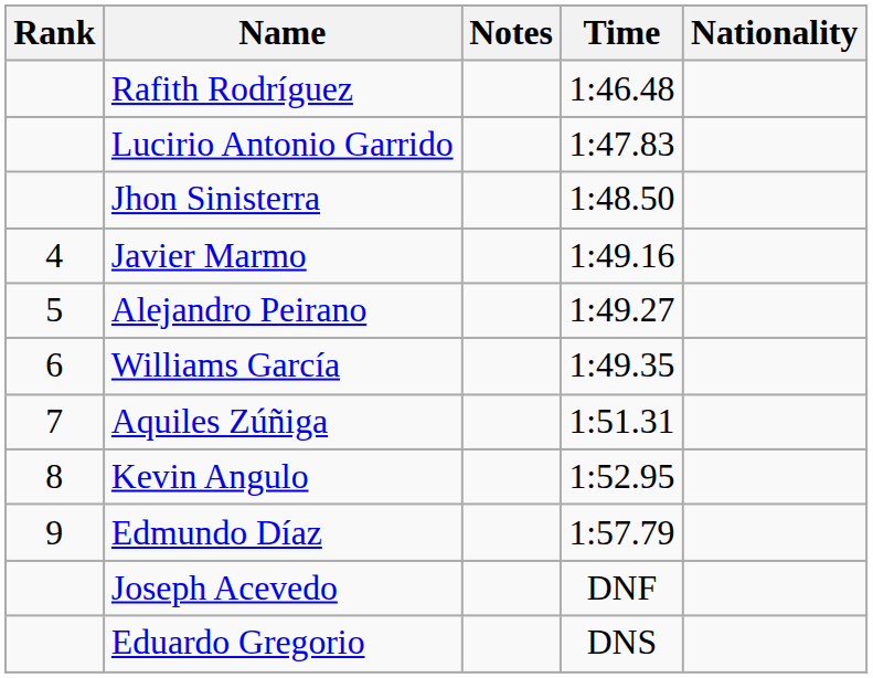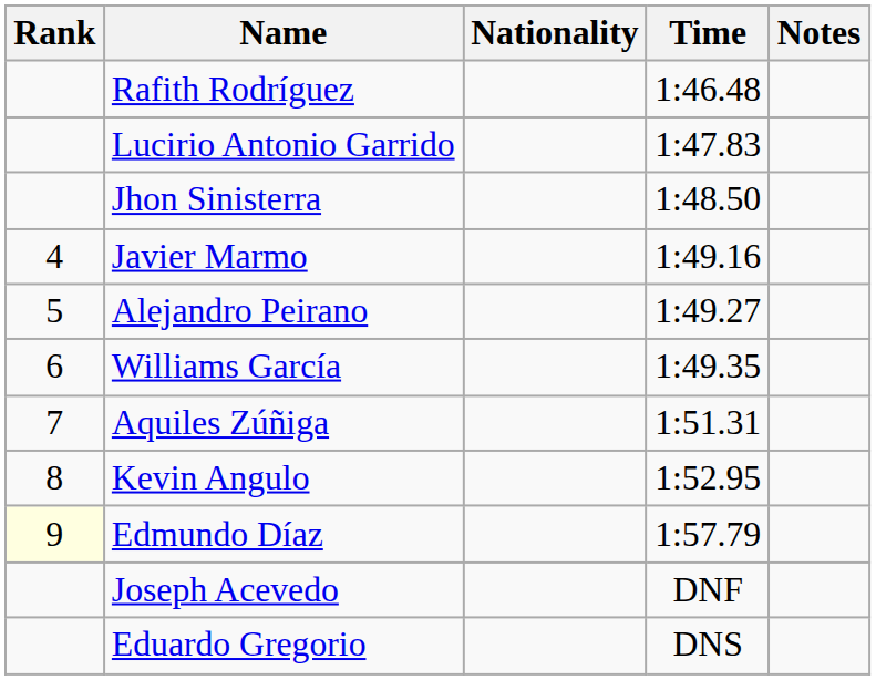 <table class="wikitable sortable" style="text-align:center">
 <tr>
 <th>Rank</th>
 <th>Name</th>
+<th>Nationality</th>
+<th>Time</th>
 <th>Notes</th>
-<th>Time</th>
-<th>Nationality</th>
 </tr>
 <tr>
 <td align=center></td>
 <td align=left><a href='#'>Rafith Rodríguez</a></td>
+<td align=left></td>
+<td>1:46.48</td>
 <td></td>
-<td>1:46.48</td>
-<td align=left></td>
 </tr>
 <tr>
 <td align=center></td>
 <td align=left><a href='#'>Lucirio Antonio Garrido</a></td>
+<td align=left></td>
+<td>1:47.83</td>
 <td></td>
-<td>1:47.83</td>
-<td align=left></td>
 </tr>
 <tr>
 <td align=center></td>
 <td align=left><a href='#'>Jhon Sinisterra</a></td>
+<td align=left></td>
+<td>1:48.50</td>
 <td></td>
-<td>1:48.50</td>
-<td align=left></td>
 </tr>
 <tr>
 <td align=center>4</td>
 <td align=left><a href='#'>Javier Marmo</a></td>
+<td align=left></td>
+<td>1:49.16</td>
 <td></td>
-<td>1:49.16</td>
-<td align=left></td>
 </tr>
 <tr>
 <td align=center>5</td>
 <td align=left><a href='#'>Alejandro Peirano</a></td>
+<td align=left></td>
+<td>1:49.27</td>
 <td></td>
-<td>1:49.27</td>
-<td align=left></td>
 </tr>
 <tr>
 <td align=center>6</td>
 <td align=left><a href='#'>Williams García</a></td>
+<td align=left></td>
+<td>1:49.35</td>
 <td></td>
-<td>1:49.35</td>
-<td align=left></td>
 </tr>
 <tr>
 <td align=center>7</td>
 <td align=left><a href='#'>Aquiles Zúñiga</a></td>
+<td align=left></td>
+<td>1:51.31</td>
 <td></td>
-<td>1:51.31</td>
-<td align=left></td>
 </tr>
 <tr>
 <td align=center>8</td>
 <td align=left><a href='#'>Kevin Angulo</a></td>
+<td align=left></td>
+<td>1:52.95</td>
 <td></td>
-<td>1:52.95</td>
-<td align=left></td>
 </tr>
 <tr>
-<td align=center>9</td>
+<td align=center style="background: lightyellow;">9</td>
 <td align=left><a href='#'>Edmundo Díaz</a></td>
+<td align=left></td>
+<td>1:57.79</td>
 <td></td>
-<td>1:57.79</td>
-<td align=left></td>
 </tr>
 <tr>
 <td align=center></td>
 <td align=left><a href='#'>Joseph Acevedo</a></td>
+<td align=left></td>
+<td>DNF</td>
 <td></td>
-<td>DNF</td>
-<td align=left></td>
 </tr>
 <tr>
 <td align=center></td>
 <td align=left><a href='#'>Eduardo Gregorio</a></td>
+<td align=left></td>
+<td>DNS</td>
 <td></td>
-<td>DNS</td>
-<td align=left></td>
 </tr>
 </table>
